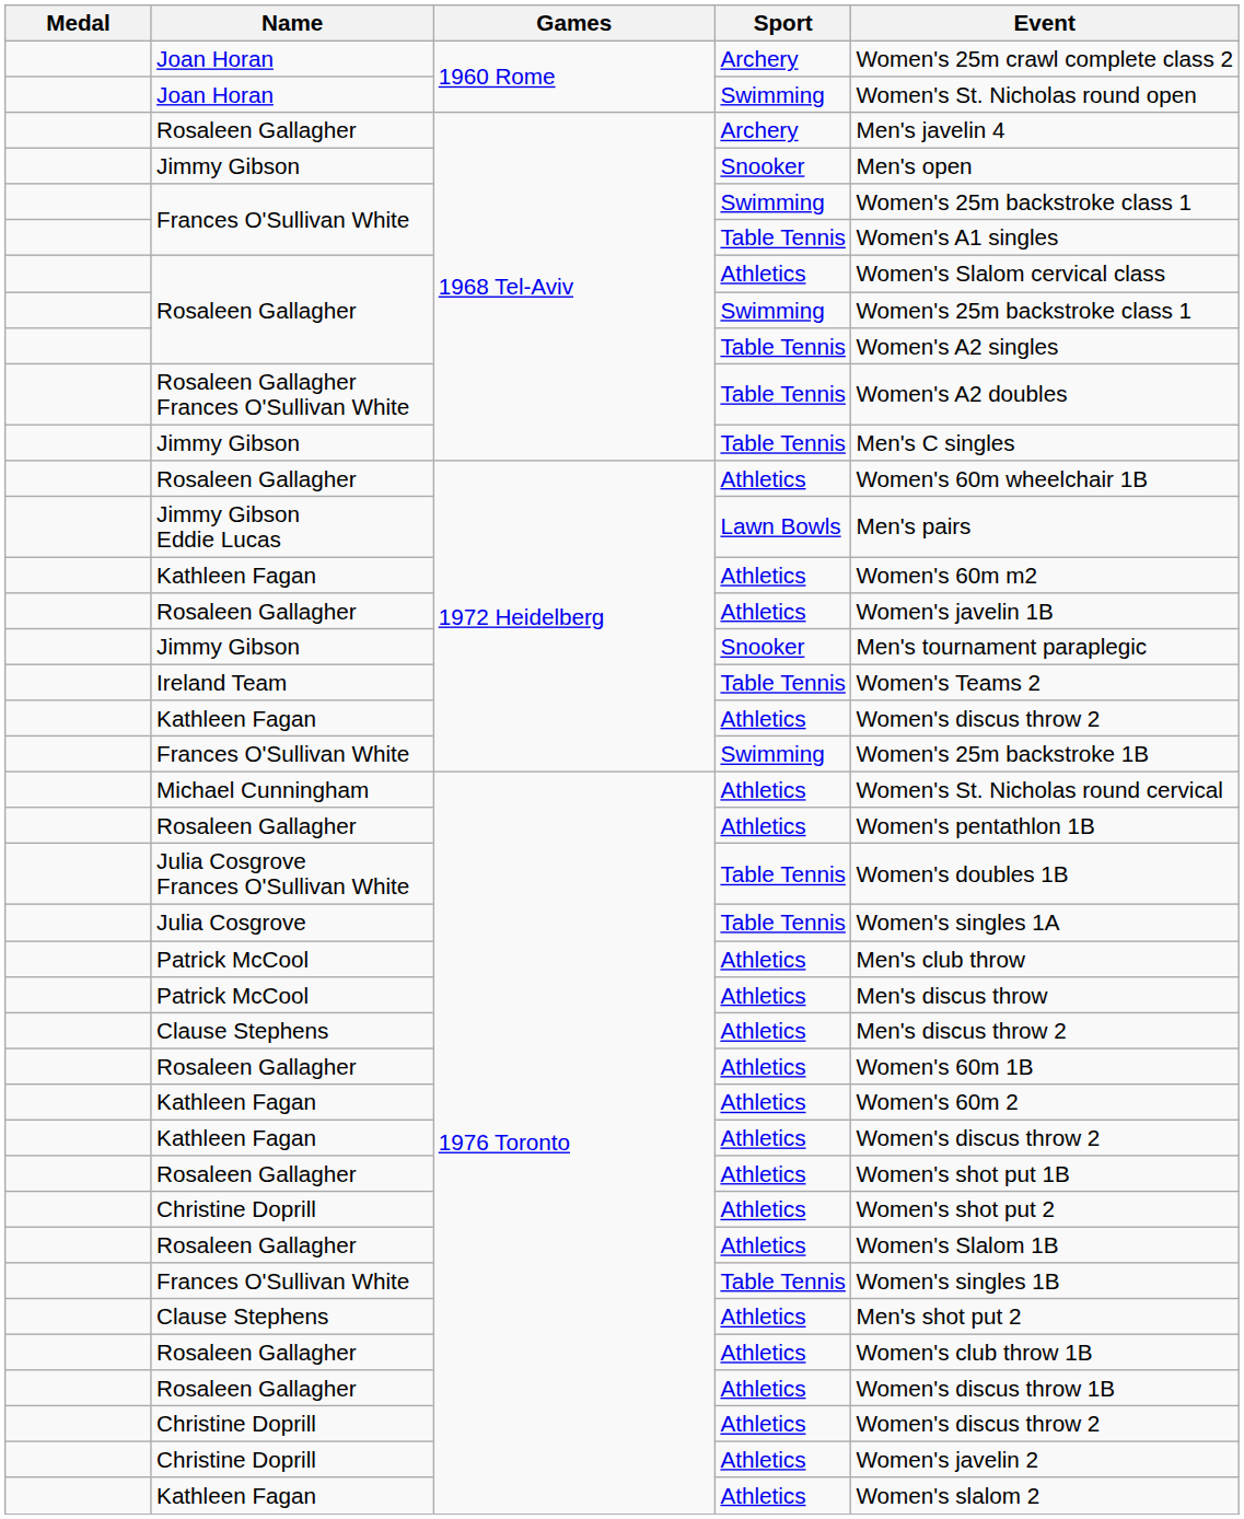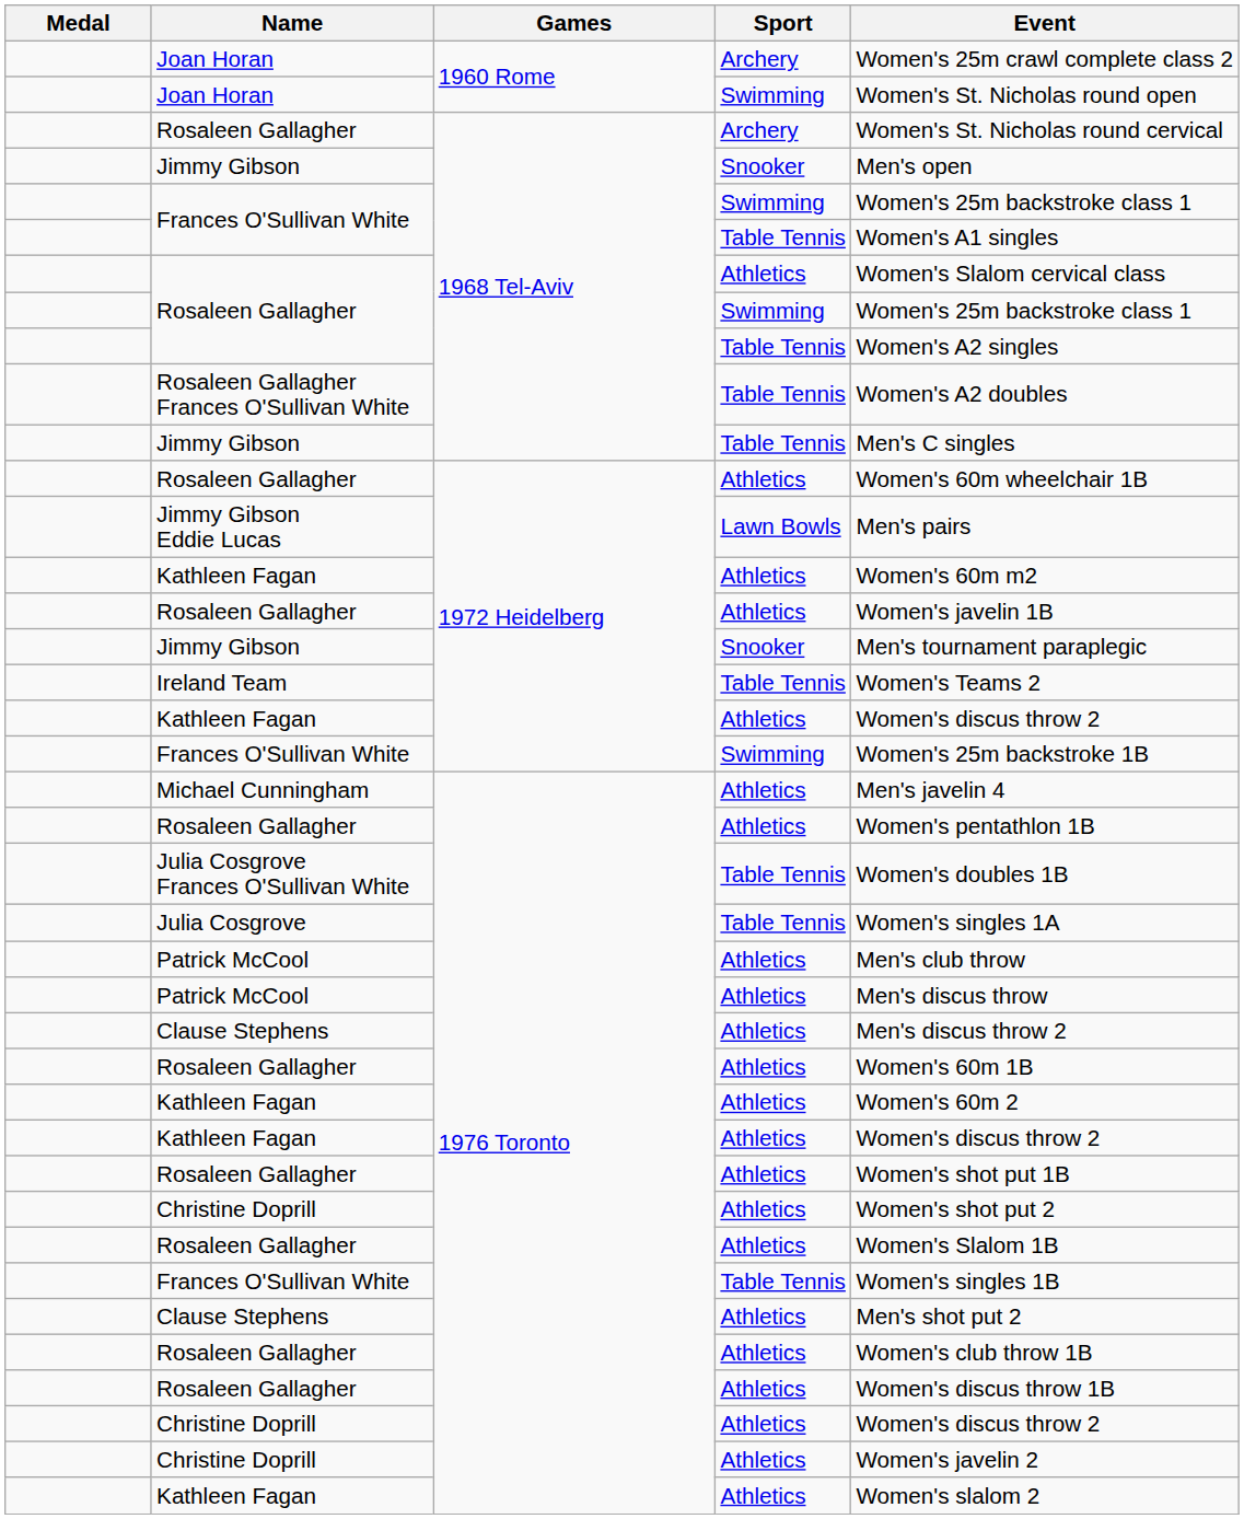 <table class="wikitable" style="font-size: 95%;">
 <tr>
 <th style="width:6em">Medal</th>
 <th style="width:12em">Name</th>
 <th style="width:12em">Games</th>
 <th>Sport</th>
 <th>Event</th>
 </tr>
 <tr>
 <td></td>
 <td><a href='#'>Joan Horan</a></td>
 <td rowspan="2"><a href='#'>1960 Rome</a></td>
 <td><a href='#'>Archery</a></td>
 <td>Women's 25m crawl complete class 2</td>
 </tr>
 <tr>
 <td></td>
 <td><a href='#'>Joan Horan</a></td>
 <td><a href='#'> Swimming</a></td>
 <td>Women's St. Nicholas round open</td>
 </tr>
 <tr>
 <td></td>
 <td>Rosaleen Gallagher</td>
 <td rowspan="9"><a href='#'> 1968 Tel-Aviv</a></td>
 <td><a href='#'> Archery</a></td>
-<td>Men's javelin 4</td>
+<td>Women's St. Nicholas round cervical</td>
 </tr>
 <tr>
 <td></td>
 <td>Jimmy Gibson</td>
 <td><a href='#'> Snooker</a></td>
 <td>Men's open</td>
 </tr>
 <tr>
 <td></td>
 <td rowspan="2">Frances O'Sullivan White</td>
 <td><a href='#'> Swimming</a></td>
 <td>Women's 25m backstroke class 1</td>
 </tr>
 <tr>
 <td></td>
 <td><a href='#'> Table Tennis</a></td>
 <td>Women's A1 singles</td>
 </tr>
 <tr>
 <td></td>
 <td rowspan="3">Rosaleen Gallagher</td>
 <td><a href='#'> Athletics</a></td>
 <td>Women's Slalom cervical class</td>
 </tr>
 <tr>
 <td></td>
 <td><a href='#'> Swimming</a></td>
 <td>Women's 25m backstroke class 1</td>
 </tr>
 <tr>
 <td></td>
 <td><a href='#'> Table Tennis</a></td>
 <td>Women's A2 singles</td>
 </tr>
 <tr>
 <td></td>
 <td>Rosaleen Gallagher <br> Frances O'Sullivan White</td>
 <td><a href='#'> Table Tennis</a></td>
 <td>Women's A2 doubles</td>
 </tr>
 <tr>
 <td></td>
 <td>Jimmy Gibson</td>
 <td><a href='#'> Table Tennis</a></td>
 <td>Men's C singles</td>
 </tr>
 <tr>
 <td></td>
 <td>Rosaleen Gallagher</td>
 <td Rowspan="8"><a href='#'> 1972 Heidelberg</a></td>
 <td><a href='#'> Athletics</a></td>
 <td>Women's 60m wheelchair 1B</td>
 </tr>
 <tr>
 <td></td>
 <td>Jimmy Gibson<br> Eddie Lucas</td>
 <td><a href='#'> Lawn Bowls</a></td>
 <td>Men's pairs</td>
 </tr>
 <tr>
 <td></td>
 <td>Kathleen Fagan</td>
 <td><a href='#'> Athletics</a></td>
 <td>Women's 60m m2</td>
 </tr>
 <tr>
 <td></td>
 <td>Rosaleen Gallagher</td>
 <td><a href='#'> Athletics</a></td>
 <td>Women's javelin 1B</td>
 </tr>
 <tr>
 <td></td>
 <td>Jimmy Gibson</td>
 <td><a href='#'> Snooker</a></td>
 <td>Men's tournament paraplegic</td>
 </tr>
 <tr>
 <td></td>
 <td>Ireland Team</td>
 <td><a href='#'> Table Tennis</a></td>
 <td>Women's Teams 2</td>
 </tr>
 <tr>
 <td></td>
 <td>Kathleen Fagan</td>
 <td><a href='#'> Athletics</a></td>
 <td>Women's discus throw 2</td>
 </tr>
 <tr>
 <td></td>
 <td>Frances O'Sullivan White</td>
 <td><a href='#'> Swimming</a></td>
 <td>Women's 25m backstroke 1B</td>
 </tr>
 <tr>
 <td></td>
 <td>Michael Cunningham</td>
 <td Rowspan="20"><a href='#'> 1976 Toronto</a></td>
 <td><a href='#'> Athletics</a></td>
-<td>Women's St. Nicholas round cervical</td>
+<td>Men's javelin 4</td>
 </tr>
 <tr>
 <td></td>
 <td>Rosaleen Gallagher</td>
 <td><a href='#'> Athletics</a></td>
 <td>Women's pentathlon 1B</td>
 </tr>
 <tr>
 <td></td>
 <td>Julia Cosgrove <br> Frances O'Sullivan White</td>
 <td><a href='#'> Table Tennis</a></td>
 <td>Women's doubles 1B</td>
 </tr>
 <tr>
 <td></td>
 <td>Julia Cosgrove</td>
 <td><a href='#'> Table Tennis</a></td>
 <td>Women's singles 1A</td>
 </tr>
 <tr>
 <td></td>
 <td>Patrick McCool</td>
 <td><a href='#'> Athletics</a></td>
 <td>Men's club throw</td>
 </tr>
 <tr>
 <td></td>
 <td>Patrick McCool</td>
 <td><a href='#'> Athletics</a></td>
 <td>Men's discus throw</td>
 </tr>
 <tr>
 <td></td>
 <td>Clause Stephens</td>
 <td><a href='#'> Athletics</a></td>
 <td>Men's discus throw 2</td>
 </tr>
 <tr>
 <td></td>
 <td>Rosaleen Gallagher</td>
 <td><a href='#'> Athletics</a></td>
 <td>Women's 60m 1B</td>
 </tr>
 <tr>
 <td></td>
 <td>Kathleen Fagan</td>
 <td><a href='#'> Athletics</a></td>
 <td>Women's 60m 2</td>
 </tr>
 <tr>
 <td></td>
 <td>Kathleen Fagan</td>
 <td><a href='#'> Athletics</a></td>
 <td>Women's discus throw 2</td>
 </tr>
 <tr>
 <td></td>
 <td>Rosaleen Gallagher</td>
 <td><a href='#'> Athletics</a></td>
 <td>Women's shot put 1B</td>
 </tr>
 <tr>
 <td></td>
 <td>Christine Doprill</td>
 <td><a href='#'> Athletics</a></td>
 <td>Women's shot put 2</td>
 </tr>
 <tr>
 <td></td>
 <td>Rosaleen Gallagher</td>
 <td><a href='#'> Athletics</a></td>
 <td>Women's Slalom 1B</td>
 </tr>
 <tr>
 <td></td>
 <td>Frances O'Sullivan White</td>
 <td><a href='#'> Table Tennis</a></td>
 <td>Women's singles 1B</td>
 </tr>
 <tr>
 <td></td>
 <td>Clause Stephens</td>
 <td><a href='#'> Athletics</a></td>
 <td>Men's shot put 2</td>
 </tr>
 <tr>
 <td></td>
 <td>Rosaleen Gallagher</td>
 <td><a href='#'> Athletics</a></td>
 <td>Women's club throw 1B</td>
 </tr>
 <tr>
 <td></td>
 <td>Rosaleen Gallagher</td>
 <td><a href='#'> Athletics</a></td>
 <td>Women's discus throw 1B</td>
 </tr>
 <tr>
 <td></td>
 <td>Christine Doprill</td>
 <td><a href='#'> Athletics</a></td>
 <td>Women's discus throw 2</td>
 </tr>
 <tr>
 <td></td>
 <td>Christine Doprill</td>
 <td><a href='#'> Athletics</a></td>
 <td>Women's javelin 2</td>
 </tr>
 <tr>
 <td></td>
 <td>Kathleen Fagan</td>
 <td><a href='#'> Athletics</a></td>
 <td>Women's slalom 2</td>
 </tr>
 </table>
